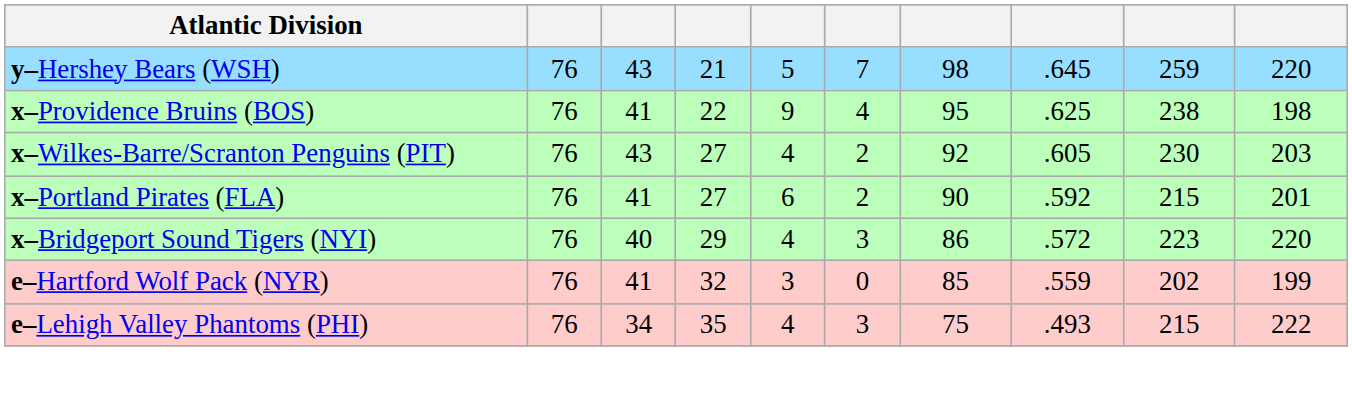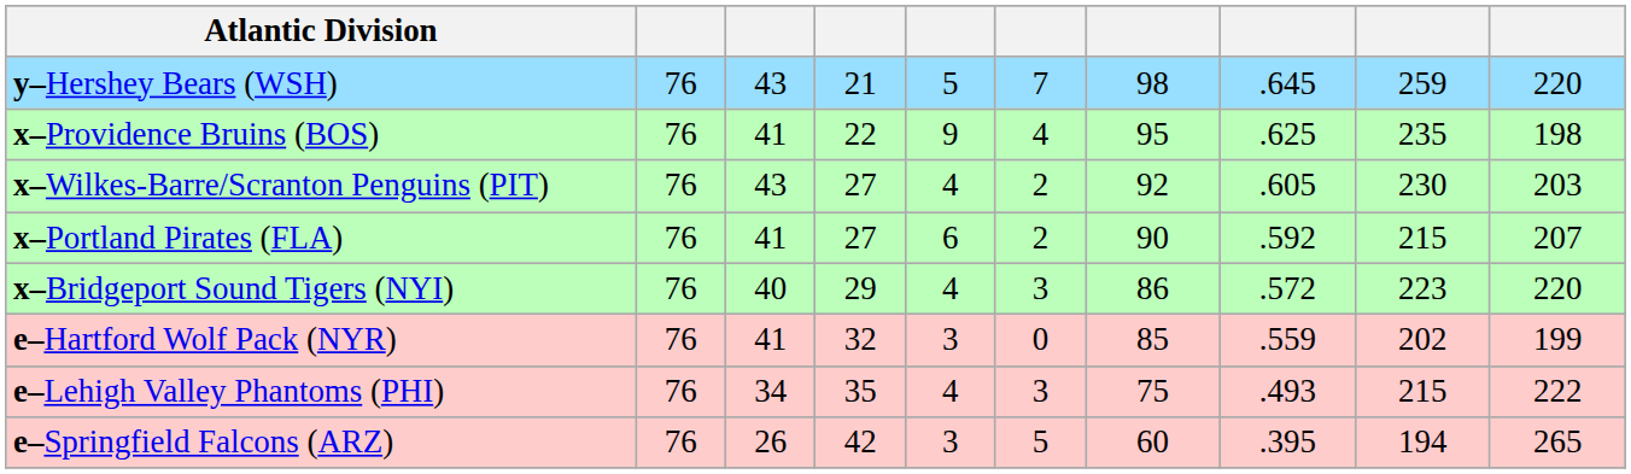 <table class="wikitable" style="text-align:center; width:50em">
 <tr bgcolor="#DDDDFF">
 <th width="35%">Atlantic Division</th>
 <th width="5%"></th>
 <th width="5%"></th>
 <th width="5%"></th>
 <th width="5%"></th>
 <th width="5%"></th>
 <th width="7.5%"></th>
 <th width="7.5%"></th>
 <th width="7.5%"></th>
 <th width="7.5%"></th>
 </tr>
 <tr bgcolor=#97deff>
 <td align=left><strong>y–</strong><a href='#'>Hershey Bears</a> (<a href='#'>WSH</a>)</td>
 <td>76</td>
 <td>43</td>
 <td>21</td>
 <td>5</td>
 <td>7</td>
 <td>98</td>
 <td>.645</td>
 <td>259</td>
 <td>220</td>
 </tr>
 <tr bgcolor=#bbffbb>
 <td align=left><strong>x–</strong><a href='#'>Providence Bruins</a> (<a href='#'>BOS</a>)</td>
 <td>76</td>
 <td>41</td>
 <td>22</td>
 <td>9</td>
 <td>4</td>
 <td>95</td>
 <td>.625</td>
-<td>238</td>
+<td>235</td>
 <td>198</td>
 </tr>
 <tr bgcolor=#bbffbb>
 <td align=left><strong>x–</strong><a href='#'>Wilkes-Barre/Scranton Penguins</a> (<a href='#'>PIT</a>)</td>
 <td>76</td>
 <td>43</td>
 <td>27</td>
 <td>4</td>
 <td>2</td>
 <td>92</td>
 <td>.605</td>
 <td>230</td>
 <td>203</td>
 </tr>
 <tr bgcolor=#bbffbb>
 <td align=left><strong>x–</strong><a href='#'>Portland Pirates</a> (<a href='#'>FLA</a>)</td>
 <td>76</td>
 <td>41</td>
 <td>27</td>
 <td>6</td>
 <td>2</td>
 <td>90</td>
 <td>.592</td>
 <td>215</td>
-<td>201</td>
+<td>207</td>
 </tr>
 <tr bgcolor=#bbffbb>
 <td align=left><strong>x–</strong><a href='#'>Bridgeport Sound Tigers</a> (<a href='#'>NYI</a>)</td>
 <td>76</td>
 <td>40</td>
 <td>29</td>
 <td>4</td>
 <td>3</td>
 <td>86</td>
 <td>.572</td>
 <td>223</td>
 <td>220</td>
 </tr>
 <tr bgcolor=#ffcccc>
 <td align=left><strong>e–</strong><a href='#'>Hartford Wolf Pack</a> (<a href='#'>NYR</a>)</td>
 <td>76</td>
 <td>41</td>
 <td>32</td>
 <td>3</td>
 <td>0</td>
 <td>85</td>
 <td>.559</td>
 <td>202</td>
 <td>199</td>
 </tr>
 <tr bgcolor=#ffcccc>
 <td align=left><strong>e–</strong><a href='#'>Lehigh Valley Phantoms</a> (<a href='#'>PHI</a>)</td>
 <td>76</td>
 <td>34</td>
 <td>35</td>
 <td>4</td>
 <td>3</td>
 <td>75</td>
 <td>.493</td>
 <td>215</td>
 <td>222</td>
 </tr>
+<tr bgcolor=#ffcccc>
+<td align=left><strong>e–</strong><a href='#'>Springfield Falcons</a> (<a href='#'>ARZ</a>)</td>
+<td>76</td>
+<td>26</td>
+<td>42</td>
+<td>3</td>
+<td>5</td>
+<td>60</td>
+<td>.395</td>
+<td>194</td>
+<td>265</td>
+</tr>
 </table>
